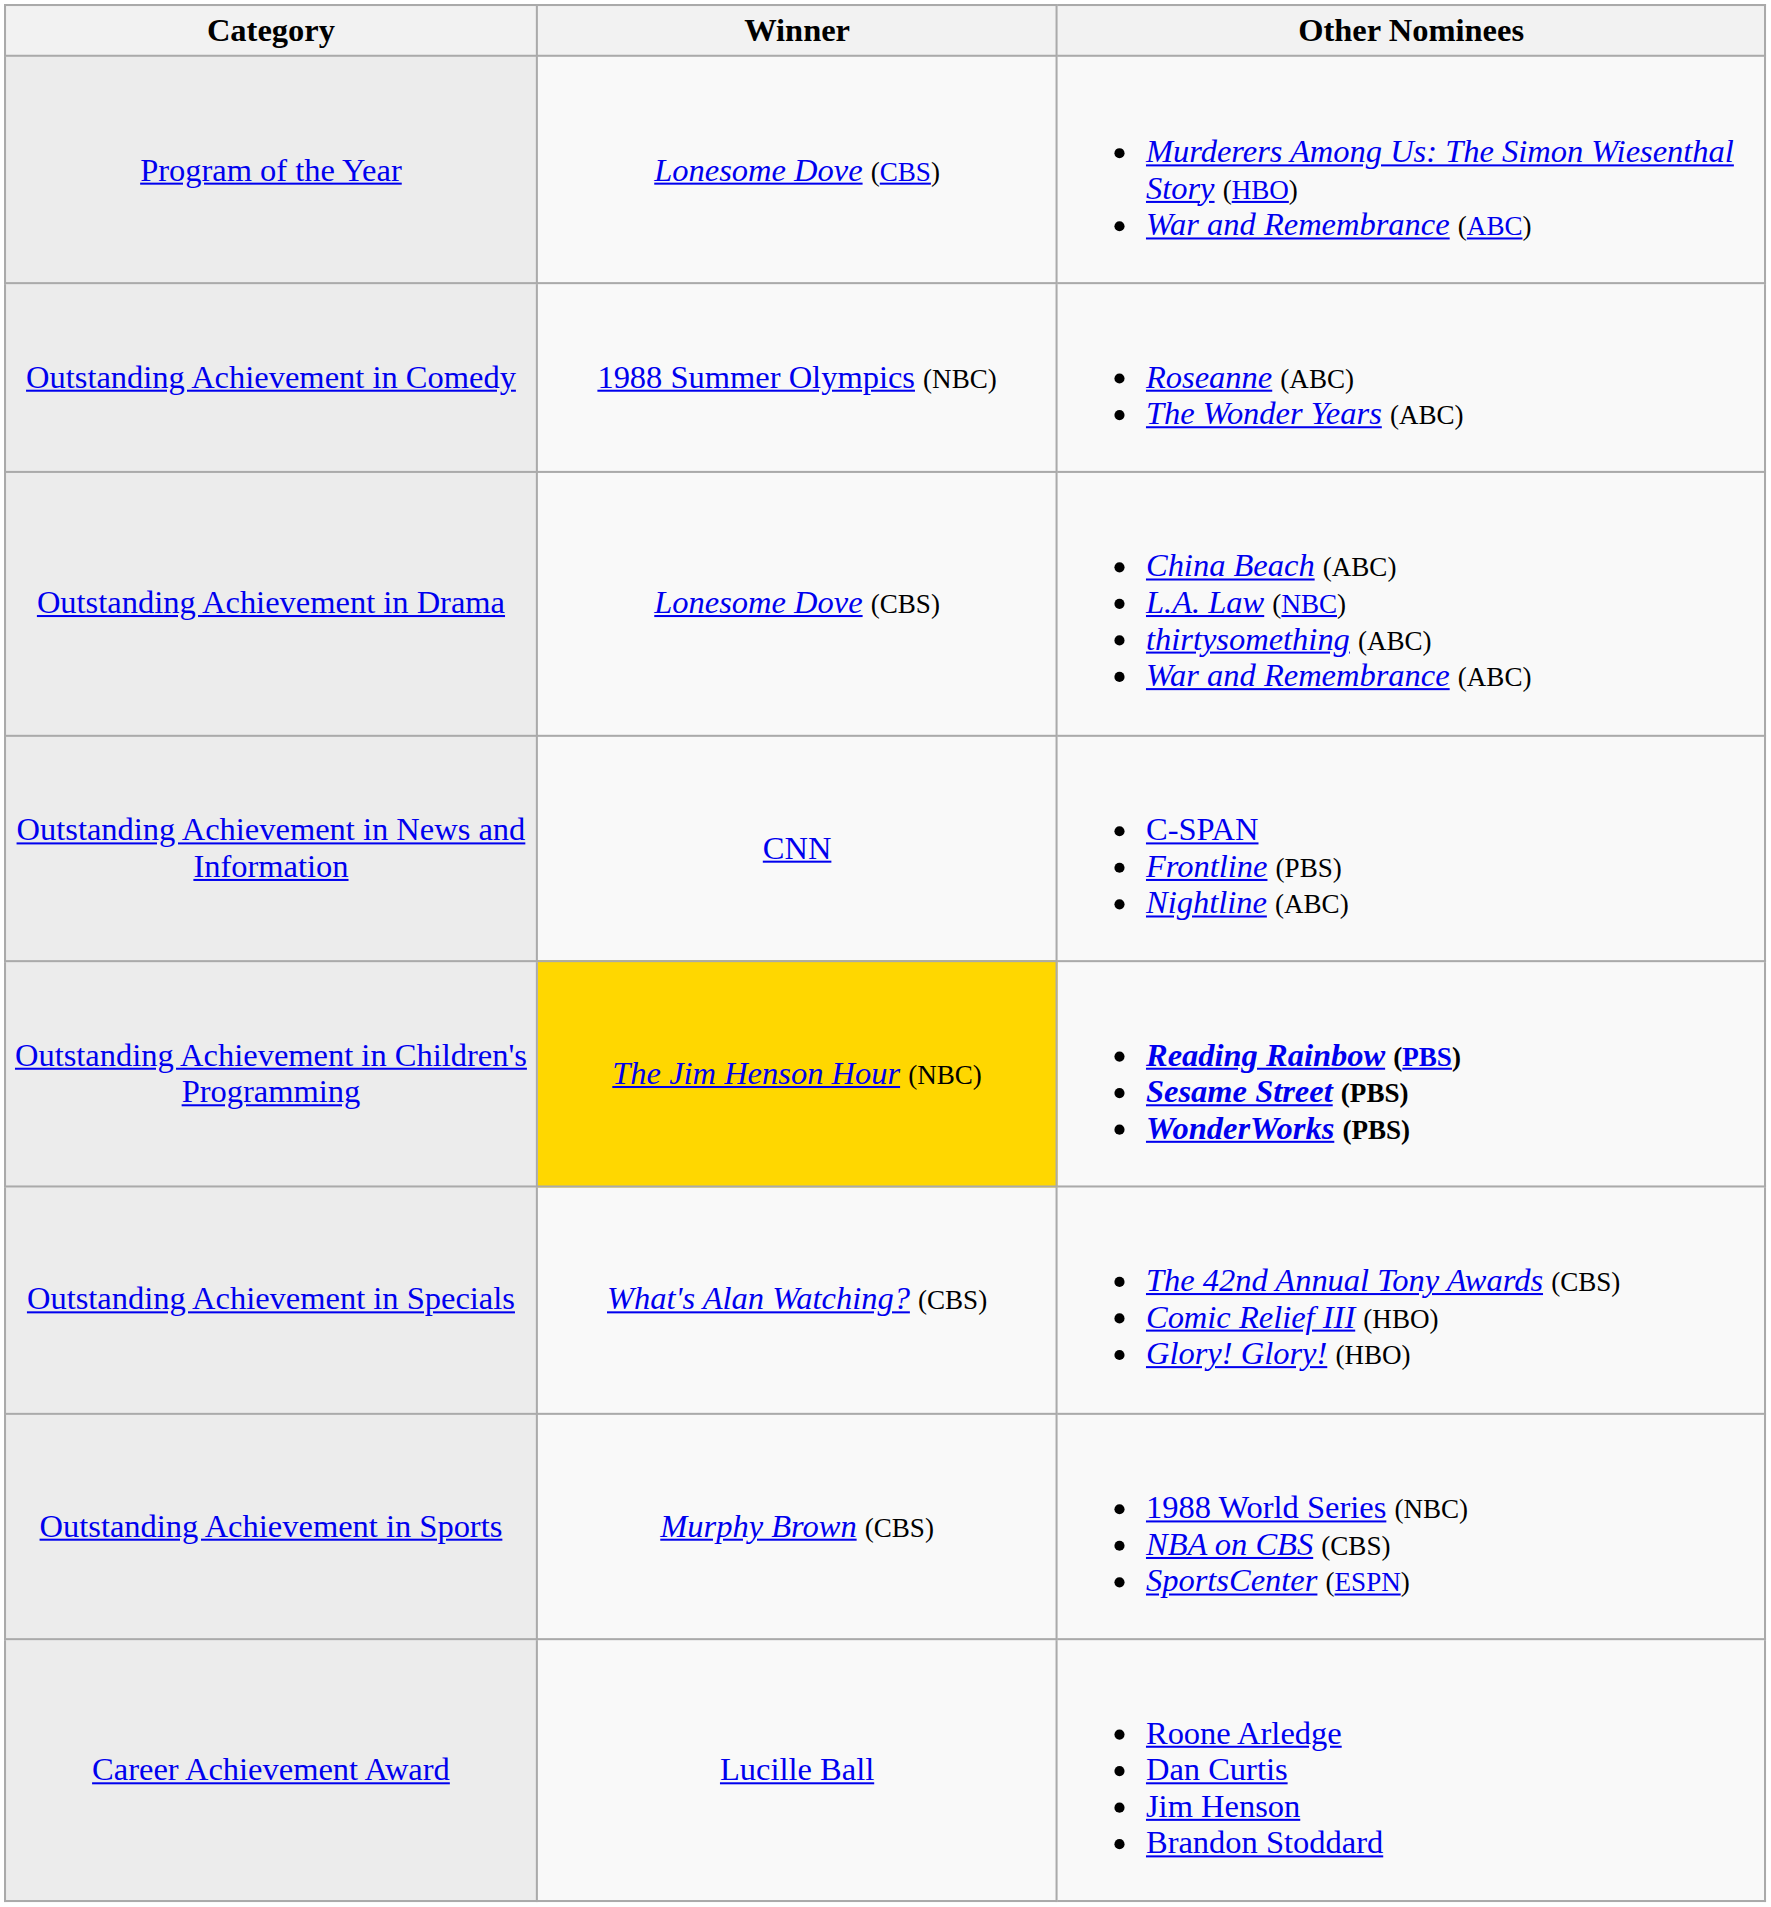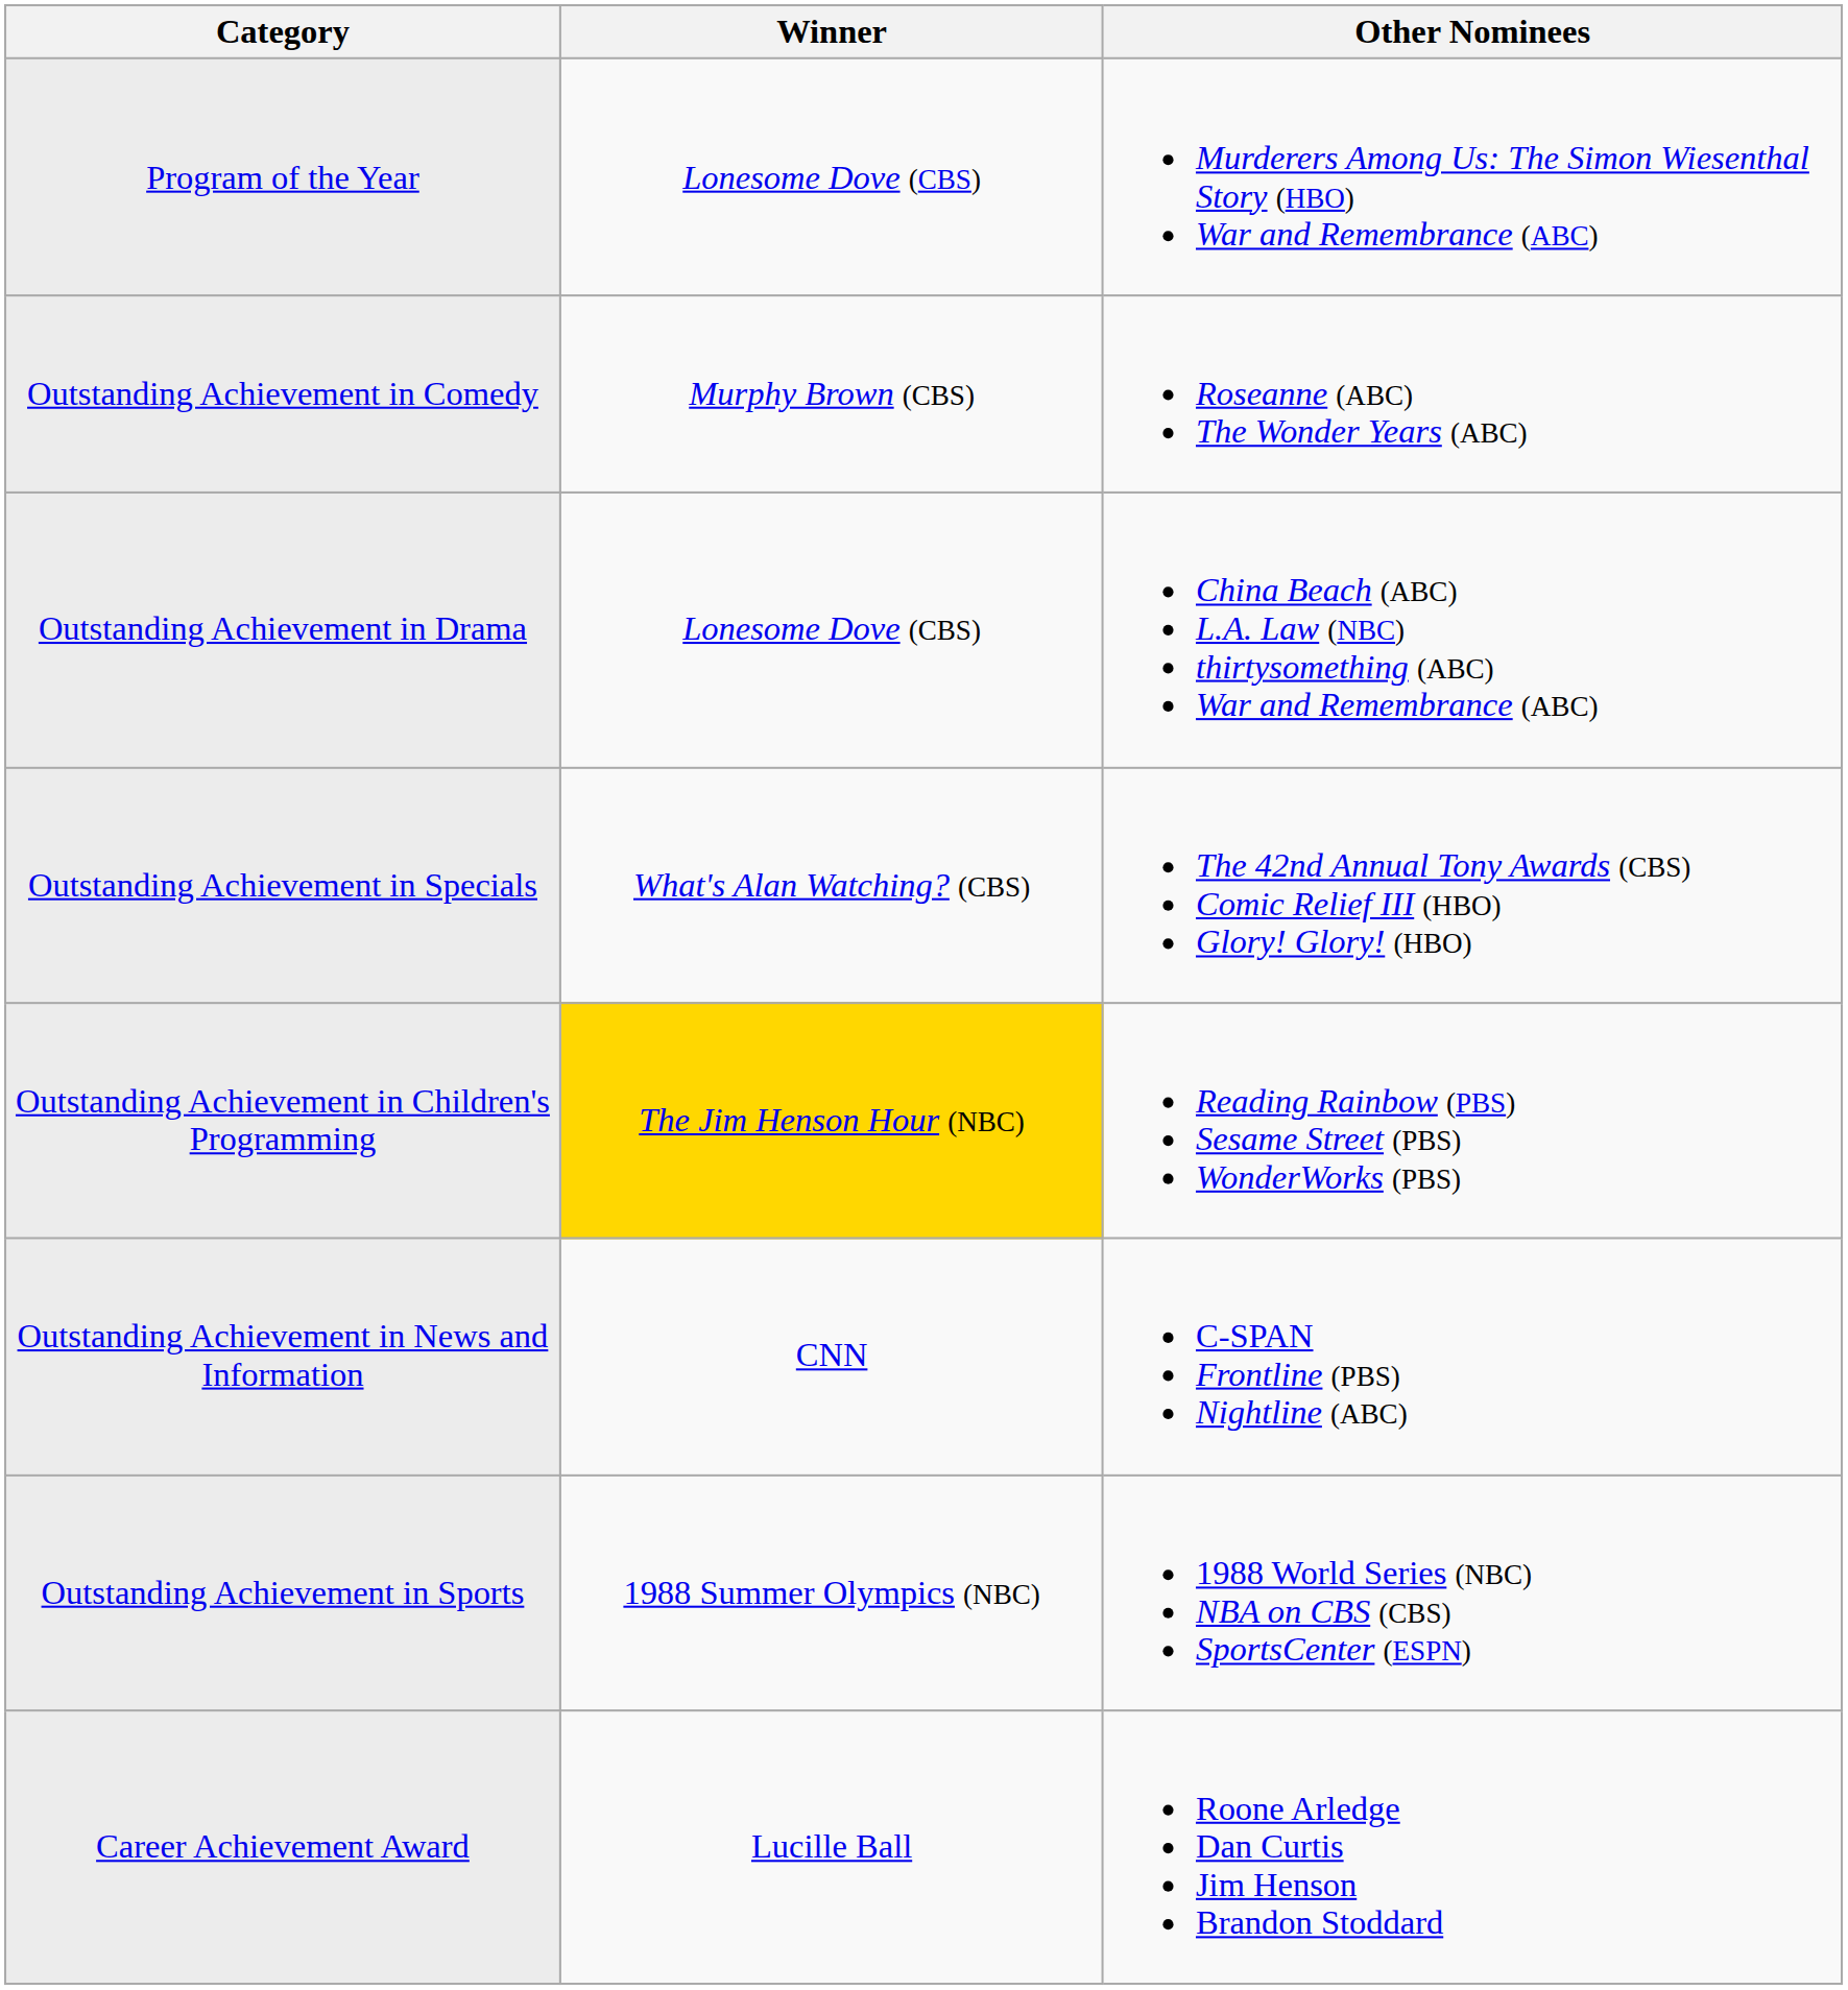 <table class="wikitable">
 <tr>
 <th width="320">Category</th>
 <th width="320">Winner</th>
 <th width="420">Other Nominees</th>
 </tr>
 <tr>
 <td align="center" style="background: #ececec; color: grey; vertical-align: middle; text-align: center;" class="table-na"><a href='#'>Program of the Year</a></td>
 <td align="center"><em><a href='#'>Lonesome Dove</a></em> <small>(<a href='#'>CBS</a>)</small></td>
 <td><br><ul><li><em><a href='#'>Murderers Among Us: The Simon Wiesenthal Story</a></em> <small>(<a href='#'>HBO</a>)</small></li><li><em><a href='#'>War and Remembrance</a></em> <small>(<a href='#'>ABC</a>)</small></li></ul></td>
 </tr>
 <tr>
 <td align="center" style="background: #ececec; color: grey; vertical-align: middle; text-align: center;" class="table-na"><a href='#'>Outstanding Achievement in Comedy</a></td>
-<td align="center"><a href='#'>1988 Summer Olympics</a> <small>(NBC)</small></td>
+<td align="center"><em><a href='#'>Murphy Brown</a></em> <small>(CBS)</small></td>
 <td><br><ul><li><em><a href='#'>Roseanne</a></em> <small>(ABC)</small></li><li><em><a href='#'>The Wonder Years</a></em> <small>(ABC)</small></li></ul></td>
 </tr>
 <tr>
 <td align="center" style="background: #ececec; color: grey; vertical-align: middle; text-align: center;" class="table-na"><a href='#'>Outstanding Achievement in Drama</a></td>
 <td align="center"><em><a href='#'>Lonesome Dove</a></em> <small>(CBS)</small></td>
 <td><br><ul><li><em><a href='#'>China Beach</a></em> <small>(ABC)</small></li><li><em><a href='#'>L.A. Law</a></em> <small>(<a href='#'>NBC</a>)</small></li><li><em><a href='#'>thirtysomething</a></em> <small>(ABC)</small></li><li><em><a href='#'>War and Remembrance</a></em> <small>(ABC)</small></li></ul></td>
 </tr>
 <tr>
+<td align="center" style="background: #ececec; color: grey; vertical-align: middle; text-align: center;" class="table-na"><a href='#'>Outstanding Achievement in Specials</a></td>
+<td align="center"><em><a href='#'>What's Alan Watching?</a></em> <small>(CBS)</small></td>
+<td><br><ul><li><em><a href='#'>The 42nd Annual Tony Awards</a></em> <small>(CBS)</small></li><li><em><a href='#'>Comic Relief III</a></em> <small>(HBO)</small></li><li><em><a href='#'>Glory! Glory!</a></em> <small>(HBO)</small></li></ul></td>
+</tr>
+<tr>
+<td align="center" style="background: #ececec; color: grey; vertical-align: middle; text-align: center;" class="table-na"><a href='#'>Outstanding Achievement in Children's Programming</a></td>
+<td align="center" style="background: gold;"><em><a href='#'>The Jim Henson Hour</a></em> <small>(NBC)</small></td>
+<td><br><ul><li><em><a href='#'>Reading Rainbow</a></em> <small>(<a href='#'>PBS</a>)</small></li><li><em><a href='#'>Sesame Street</a></em> <small>(PBS)</small></li><li><em><a href='#'>WonderWorks</a></em> <small>(PBS)</small></li></ul></td>
+</tr>
+<tr>
 <td align="center" style="background: #ececec; color: grey; vertical-align: middle; text-align: center;" class="table-na"><a href='#'>Outstanding Achievement in News and Information</a></td>
 <td align="center"><a href='#'>CNN</a></td>
 <td><br><ul><li><a href='#'>C-SPAN</a></li><li><em><a href='#'>Frontline</a></em> <small>(PBS)</small></li><li><em><a href='#'>Nightline</a></em> <small>(ABC)</small></li></ul></td>
 </tr>
 <tr>
-<td align="center" style="background: #ececec; color: grey; vertical-align: middle; text-align: center;" class="table-na"><a href='#'>Outstanding Achievement in Children's Programming</a></td>
-<td align="center" style="background: gold;"><em><a href='#'>The Jim Henson Hour</a></em> <small>(NBC)</small></td>
-<td><strong><br><ul><li><em><a href='#'>Reading Rainbow</a></em> <small>(<a href='#'>PBS</a>)</small></li><li><em><a href='#'>Sesame Street</a></em> <small>(PBS)</small></li><li><em><a href='#'>WonderWorks</a></em> <small>(PBS)</small></li></ul></strong></td>
-</tr>
-<tr>
-<td align="center" style="background: #ececec; color: grey; vertical-align: middle; text-align: center;" class="table-na"><a href='#'>Outstanding Achievement in Specials</a></td>
-<td align="center"><em><a href='#'>What's Alan Watching?</a></em> <small>(CBS)</small></td>
-<td><br><ul><li><em><a href='#'>The 42nd Annual Tony Awards</a></em> <small>(CBS)</small></li><li><em><a href='#'>Comic Relief III</a></em> <small>(HBO)</small></li><li><em><a href='#'>Glory! Glory!</a></em> <small>(HBO)</small></li></ul></td>
-</tr>
-<tr>
 <td align="center" style="background: #ececec; color: grey; vertical-align: middle; text-align: center;" class="table-na"><a href='#'>Outstanding Achievement in Sports</a></td>
-<td align="center"><em><a href='#'>Murphy Brown</a></em> <small>(CBS)</small></td>
+<td align="center"><a href='#'>1988 Summer Olympics</a> <small>(NBC)</small></td>
 <td><br><ul><li><a href='#'>1988 World Series</a> <small>(NBC)</small></li><li><em><a href='#'>NBA on CBS</a></em> <small>(CBS)</small></li><li><em><a href='#'>SportsCenter</a></em> <small>(<a href='#'>ESPN</a>)</small></li></ul></td>
 </tr>
 <tr>
 <td align="center" style="background: #ececec; color: grey; vertical-align: middle; text-align: center;" class="table-na"><a href='#'>Career Achievement Award</a></td>
 <td align="center"><a href='#'>Lucille Ball</a></td>
 <td><br><ul><li><a href='#'>Roone Arledge</a></li><li><a href='#'>Dan Curtis</a></li><li><a href='#'>Jim Henson</a></li><li><a href='#'>Brandon Stoddard</a></li></ul></td>
 </tr>
 </table>
